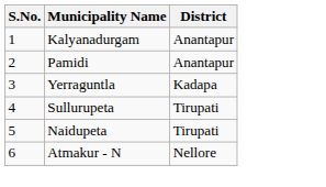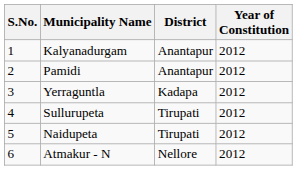 <table class="wikitable">
 <tr>
 <th>S.No.</th>
 <th>Municipality Name</th>
 <th>District</th>
+<th>Year of<br>Constitution</th>
 </tr>
 <tr>
 <td>1</td>
 <td>Kalyanadurgam</td>
 <td>Anantapur</td>
+<td>2012</td>
 </tr>
 <tr>
 <td>2</td>
 <td>Pamidi</td>
 <td>Anantapur</td>
+<td>2012</td>
 </tr>
 <tr>
 <td>3</td>
 <td>Yerraguntla</td>
 <td>Kadapa</td>
+<td>2012</td>
 </tr>
 <tr>
 <td>4</td>
 <td>Sullurupeta</td>
 <td>Tirupati</td>
+<td>2012</td>
 </tr>
 <tr>
 <td>5</td>
 <td>Naidupeta</td>
 <td>Tirupati</td>
+<td>2012</td>
 </tr>
 <tr>
 <td>6</td>
 <td>Atmakur - N</td>
 <td>Nellore</td>
+<td>2012</td>
 </tr>
 </table>
